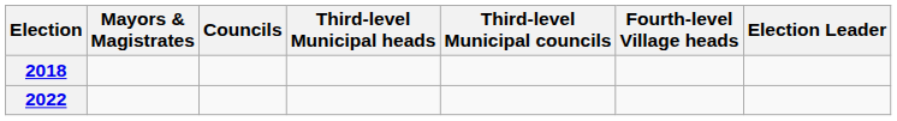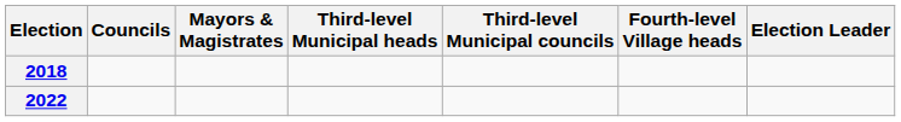 <table class=wikitable>
 <tr>
 <th>Election</th>
+<th>Councils</th>
 <th>Mayors &<br>Magistrates</th>
-<th>Councils</th>
 <th>Third-level<br>Municipal heads</th>
 <th>Third-level<br>Municipal councils</th>
 <th>Fourth-level<br>Village heads</th>
 <th>Election Leader</th>
 </tr>
 <tr>
 <th><a href='#'>2018</a><br></th>
 <td></td>
 <td></td>
 <td></td>
 <td></td>
 <td></td>
 <td></td>
 </tr>
 <tr>
 <th><a href='#'>2022</a><br></th>
 <td></td>
 <td></td>
 <td></td>
 <td></td>
 <td></td>
 <td></td>
 </tr>
 </table>
